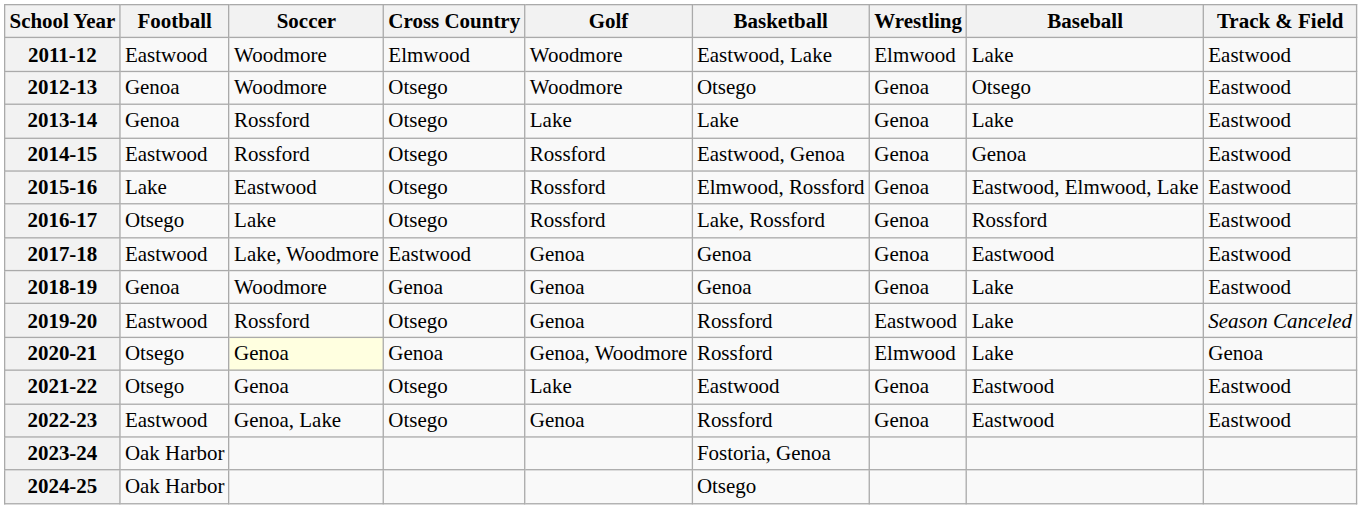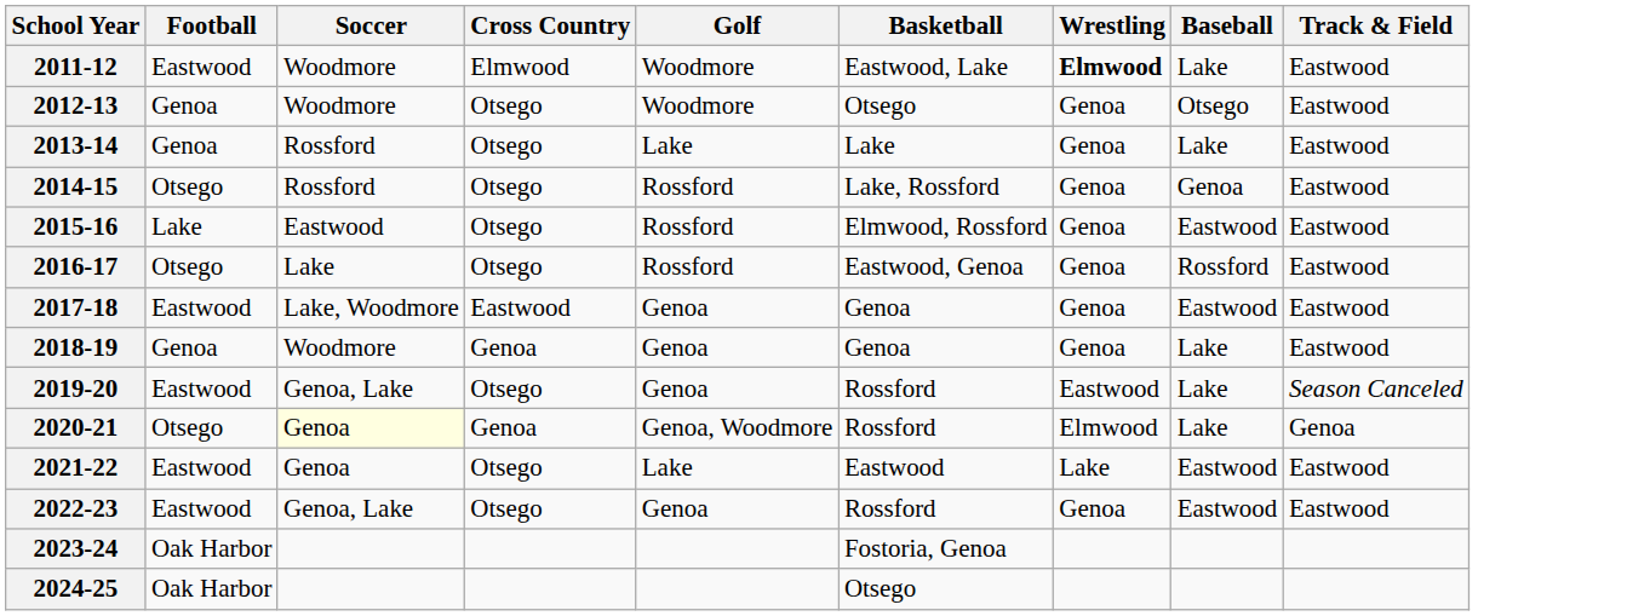 <table class="wikitable">
 <tr>
 <th>School Year</th>
 <th>Football</th>
 <th>Soccer</th>
 <th>Cross Country</th>
 <th>Golf</th>
 <th>Basketball</th>
 <th>Wrestling</th>
 <th>Baseball</th>
 <th>Track & Field</th>
 </tr>
 <tr>
 <th>2011-12</th>
 <td>Eastwood</td>
 <td>Woodmore</td>
 <td>Elmwood</td>
 <td>Woodmore</td>
 <td>Eastwood, Lake</td>
-<td>Elmwood</td>
+<td><strong>Elmwood</strong></td>
 <td>Lake</td>
 <td>Eastwood</td>
 </tr>
 <tr>
 <th>2012-13</th>
 <td>Genoa</td>
 <td>Woodmore</td>
 <td>Otsego</td>
 <td>Woodmore</td>
 <td>Otsego</td>
 <td>Genoa</td>
 <td>Otsego</td>
 <td>Eastwood</td>
 </tr>
 <tr>
 <th>2013-14</th>
 <td>Genoa</td>
 <td>Rossford</td>
 <td>Otsego</td>
 <td>Lake</td>
 <td>Lake</td>
 <td>Genoa</td>
 <td>Lake</td>
 <td>Eastwood</td>
 </tr>
 <tr>
 <th>2014-15</th>
-<td>Eastwood</td>
+<td>Otsego</td>
 <td>Rossford</td>
 <td>Otsego</td>
 <td>Rossford</td>
-<td>Eastwood, Genoa</td>
+<td>Lake, Rossford</td>
 <td>Genoa</td>
 <td>Genoa</td>
 <td>Eastwood</td>
 </tr>
 <tr>
 <th>2015-16</th>
 <td>Lake</td>
 <td>Eastwood</td>
 <td>Otsego</td>
 <td>Rossford</td>
 <td>Elmwood, Rossford</td>
 <td>Genoa</td>
-<td>Eastwood, Elmwood, Lake</td>
+<td>Eastwood</td>
 <td>Eastwood</td>
 </tr>
 <tr>
 <th>2016-17</th>
 <td>Otsego</td>
 <td>Lake</td>
 <td>Otsego</td>
 <td>Rossford</td>
-<td>Lake, Rossford</td>
+<td>Eastwood, Genoa</td>
 <td>Genoa</td>
 <td>Rossford</td>
 <td>Eastwood</td>
 </tr>
 <tr>
 <th>2017-18</th>
 <td>Eastwood</td>
 <td>Lake, Woodmore</td>
 <td>Eastwood</td>
 <td>Genoa</td>
 <td>Genoa</td>
 <td>Genoa</td>
 <td>Eastwood</td>
 <td>Eastwood</td>
 </tr>
 <tr>
 <th>2018-19</th>
 <td>Genoa</td>
 <td>Woodmore</td>
 <td>Genoa</td>
 <td>Genoa</td>
 <td>Genoa</td>
 <td>Genoa</td>
 <td>Lake</td>
 <td>Eastwood</td>
 </tr>
 <tr>
 <th>2019-20</th>
 <td>Eastwood</td>
-<td>Rossford</td>
+<td>Genoa, Lake</td>
 <td>Otsego</td>
 <td>Genoa</td>
 <td>Rossford</td>
 <td>Eastwood</td>
 <td>Lake</td>
 <td><em>Season Canceled</em></td>
 </tr>
 <tr>
 <th>2020-21</th>
 <td>Otsego</td>
 <td style="background: lightyellow;">Genoa</td>
 <td>Genoa</td>
 <td>Genoa, Woodmore</td>
 <td>Rossford</td>
 <td>Elmwood</td>
 <td>Lake</td>
 <td>Genoa</td>
 </tr>
 <tr>
 <th>2021-22</th>
-<td>Otsego</td>
+<td>Eastwood</td>
 <td>Genoa</td>
 <td>Otsego</td>
 <td>Lake</td>
 <td>Eastwood</td>
-<td>Genoa</td>
+<td>Lake</td>
 <td>Eastwood</td>
 <td>Eastwood</td>
 </tr>
 <tr>
 <th>2022-23</th>
 <td>Eastwood</td>
 <td>Genoa, Lake</td>
 <td>Otsego</td>
 <td>Genoa</td>
 <td>Rossford</td>
 <td>Genoa</td>
 <td>Eastwood</td>
 <td>Eastwood</td>
 </tr>
 <tr>
 <th>2023-24</th>
 <td>Oak Harbor</td>
 <td></td>
 <td></td>
 <td></td>
 <td>Fostoria, Genoa</td>
 <td></td>
 <td></td>
 <td></td>
 </tr>
 <tr>
 <th>2024-25</th>
 <td>Oak Harbor</td>
 <td></td>
 <td></td>
 <td></td>
 <td>Otsego</td>
 <td></td>
 <td></td>
 <td></td>
 </tr>
 </table>
